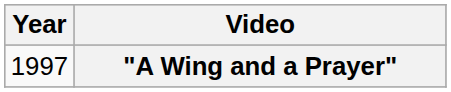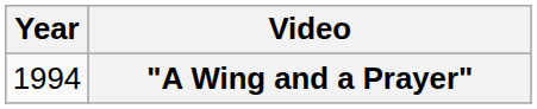 <table class="wikitable plainrowheaders">
 <tr>
 <th>Year</th>
 <th style="width:14em;">Video</th>
 </tr>
 <tr>
-<td>1997</td>
+<td>1994</td>
 <th scope="row">"A Wing and a Prayer"</th>
 </tr>
 </table>
